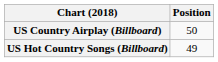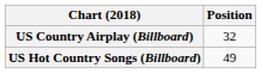 <table class="wikitable sortable plainrowheaders" style="text-align:center">
 <tr>
 <th scope="col">Chart (2018)</th>
 <th scope="col">Position</th>
 </tr>
 <tr>
 <th scope="row">US Country Airplay (<em>Billboard</em>)</th>
-<td>50</td>
+<td>32</td>
 </tr>
 <tr>
 <th scope="row">US Hot Country Songs (<em>Billboard</em>)</th>
 <td>49</td>
 </tr>
 </table>
